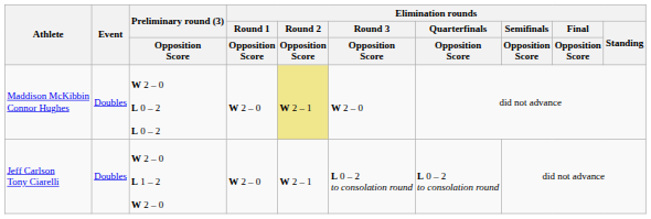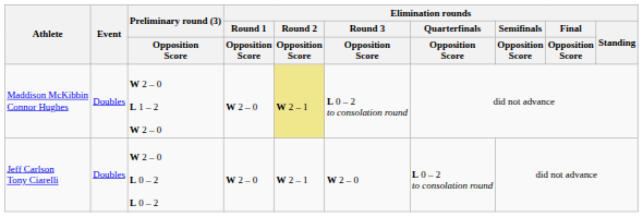 <table class="wikitable" border="1" style="font-size:90%">
 <tr>
 <th rowspan=3>Athlete</th>
 <th rowspan=3>Event</th>
 <th rowspan=2>Preliminary round (3)</th>
 <th colspan=7>Elimination rounds</th>
 </tr>
 <tr>
 <th>Round 1</th>
 <th>Round 2</th>
 <th>Round 3</th>
 <th>Quarterfinals</th>
 <th>Semifinals</th>
 <th>Final</th>
 <th rowspan=2>Standing</th>
 </tr>
 <tr>
 <th>Opposition <br> Score</th>
 <th>Opposition <br> Score</th>
 <th>Opposition <br> Score</th>
 <th>Opposition <br> Score</th>
 <th>Opposition <br> Score</th>
 <th>Opposition <br> Score</th>
 <th>Opposition <br> Score</th>
 </tr>
 <tr>
 <td><a href='#'>Maddison McKibbin</a><br><a href='#'>Connor Hughes</a></td>
 <td><a href='#'>Doubles</a></td>
-<td><br><strong>W</strong> 2 – 0<br><br><strong>L</strong> 0 – 2<br><br><strong>L</strong> 0 – 2</td>
+<td><br><strong>W</strong> 2 – 0<br><br><strong>L</strong> 1 – 2<br> <br><strong>W</strong> 2 – 0</td>
 <td><br><strong>W</strong> 2 – 0</td>
 <td style="background: khaki;"><br><strong>W</strong> 2 – 1</td>
-<td><br><strong>W</strong> 2 – 0</td>
+<td><br><strong>L</strong> 0 – 2<br><em>to consolation round</em></td>
 <td align=center colspan=4>did not advance</td>
 </tr>
 <tr>
 <td><a href='#'>Jeff Carlson</a><br><a href='#'>Tony Ciarelli</a></td>
 <td><a href='#'>Doubles</a></td>
-<td><br><strong>W</strong> 2 – 0<br><br><strong>L</strong> 1 – 2<br> <br><strong>W</strong> 2 – 0</td>
+<td><br><strong>W</strong> 2 – 0<br><br><strong>L</strong> 0 – 2<br><br><strong>L</strong> 0 – 2</td>
 <td><br><strong>W</strong> 2 – 0</td>
 <td><br><strong>W</strong> 2 – 1</td>
-<td><br><strong>L</strong> 0 – 2<br><em>to consolation round</em></td>
+<td><br><strong>W</strong> 2 – 0</td>
 <td><br><strong>L</strong> 0 – 2<br><em>to consolation round</em></td>
 <td align=center colspan=3>did not advance</td>
 </tr>
 </table>
